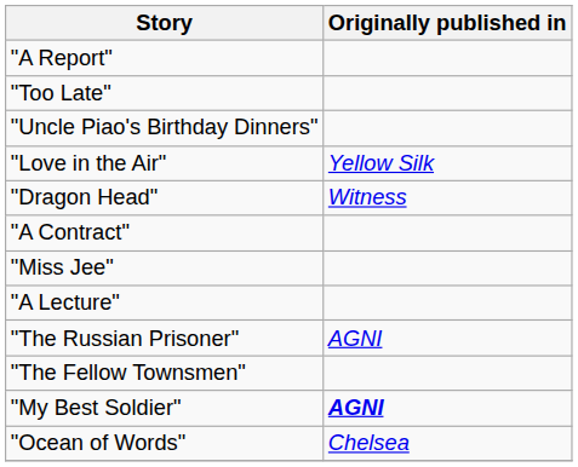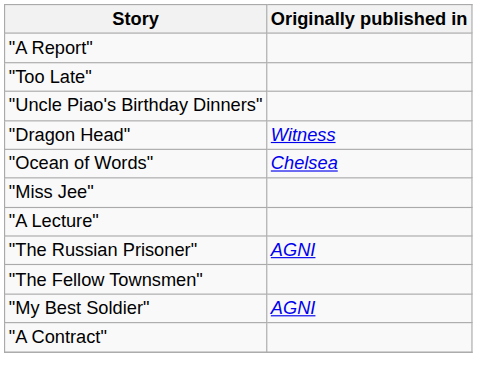 <table class="wikitable">
 <tr>
 <th><strong>Story</strong></th>
 <th><strong>Originally published in</strong></th>
 </tr>
 <tr>
 <td>"A Report"</td>
 <td></td>
 </tr>
 <tr>
 <td>"Too Late"</td>
 <td></td>
 </tr>
 <tr>
 <td>"Uncle Piao's Birthday Dinners"</td>
 <td></td>
 </tr>
 <tr>
-<td>"Love in the Air"</td>
-<td><em><a href='#'>Yellow Silk</a></em></td>
-</tr>
-<tr>
 <td>"Dragon Head"</td>
 <td><em><a href='#'>Witness</a></em></td>
 </tr>
 <tr>
-<td>"A Contract"</td>
-<td></td>
+<td>"Ocean of Words"</td>
+<td><em><a href='#'>Chelsea</a></em></td>
 </tr>
 <tr>
 <td>"Miss Jee"</td>
 <td></td>
 </tr>
 <tr>
 <td>"A Lecture"</td>
 <td></td>
 </tr>
 <tr>
 <td>"The Russian Prisoner"</td>
 <td><em><a href='#'>AGNI</a></em></td>
 </tr>
 <tr>
 <td>"The Fellow Townsmen"</td>
 <td></td>
 </tr>
 <tr>
 <td>"My Best Soldier"</td>
-<td><strong><em><a href='#'>AGNI</a></em></strong></td>
+<td><em><a href='#'>AGNI</a></em></td>
 </tr>
 <tr>
-<td>"Ocean of Words"</td>
-<td><em><a href='#'>Chelsea</a></em></td>
+<td>"A Contract"</td>
+<td></td>
 </tr>
 <tr>
 </tr>
 </table>
